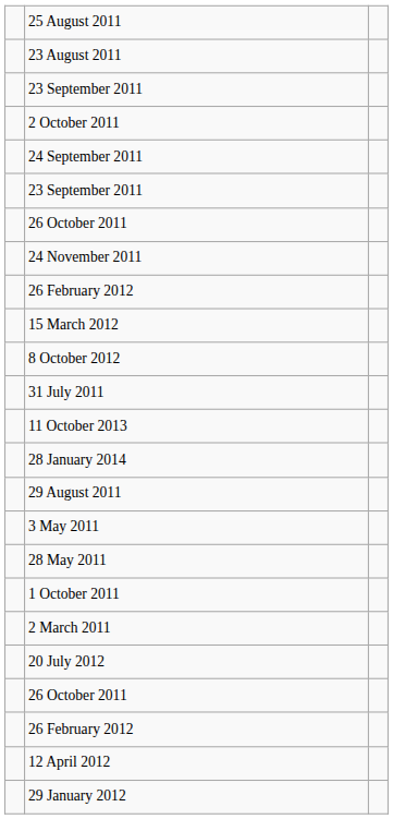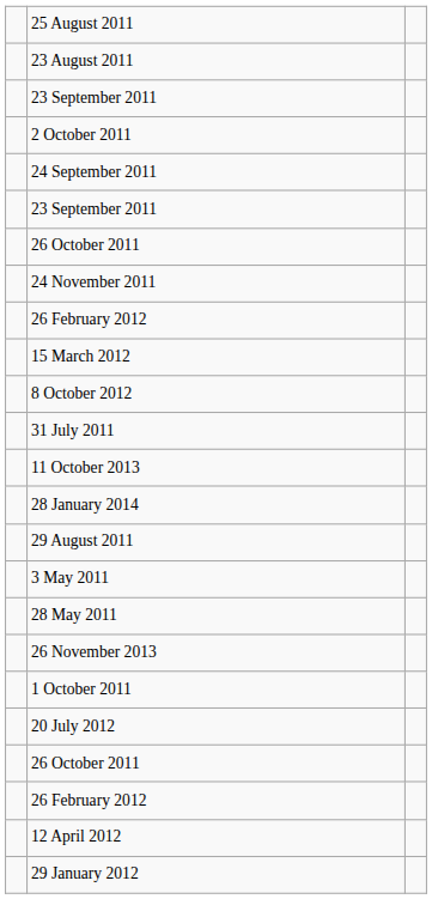 <table class="wikitable" style="font-size: 80%; float: left; width: 26em; margin-right: 1em; height: 700px">
 <tr>
 <td></td>
 <td>25 August 2011</td>
 <td></td>
 </tr>
 <tr>
 <td></td>
 <td>23 August 2011</td>
 <td></td>
 </tr>
 <tr>
 <td></td>
 <td>23 September 2011</td>
 <td></td>
 </tr>
 <tr>
 <td></td>
 <td>2 October 2011</td>
 <td></td>
 </tr>
 <tr>
 <td></td>
 <td>24 September 2011</td>
 <td></td>
 </tr>
 <tr>
 <td></td>
 <td>23 September 2011</td>
 <td></td>
 </tr>
 <tr>
 <td></td>
 <td>26 October 2011</td>
 <td></td>
 </tr>
 <tr>
 <td></td>
 <td>24 November 2011</td>
 <td></td>
 </tr>
 <tr>
 <td></td>
 <td>26 February 2012</td>
 <td></td>
 </tr>
 <tr>
 <td></td>
 <td>15 March 2012</td>
 <td></td>
 </tr>
 <tr>
 <td></td>
 <td>8 October 2012</td>
 <td></td>
 </tr>
 <tr>
 <td></td>
 <td>31 July 2011</td>
 <td></td>
 </tr>
 <tr>
 <td></td>
 <td>11 October 2013</td>
 <td></td>
 </tr>
 <tr>
 <td></td>
 <td>28 January 2014</td>
 <td></td>
 </tr>
 <tr>
 <td></td>
 <td>29 August 2011</td>
 <td></td>
 </tr>
 <tr>
 <td></td>
 <td>3 May 2011</td>
 <td></td>
 </tr>
 <tr>
 <td></td>
 <td>28 May 2011</td>
 <td></td>
 </tr>
 <tr>
 <td></td>
-<td>1 October 2011</td>
+<td>26 November 2013</td>
 <td></td>
 </tr>
 <tr>
 <td></td>
-<td>2 March 2011</td>
+<td>1 October 2011</td>
 <td></td>
 </tr>
 <tr>
 <td></td>
 <td>20 July 2012</td>
 <td></td>
 </tr>
 <tr>
 <td></td>
 <td>26 October 2011</td>
 <td></td>
 </tr>
 <tr>
 <td></td>
 <td>26 February 2012</td>
 <td></td>
 </tr>
 <tr>
 <td></td>
 <td>12 April 2012</td>
 <td></td>
 </tr>
 <tr>
 <td></td>
 <td>29 January 2012</td>
 <td></td>
 </tr>
 </table>
